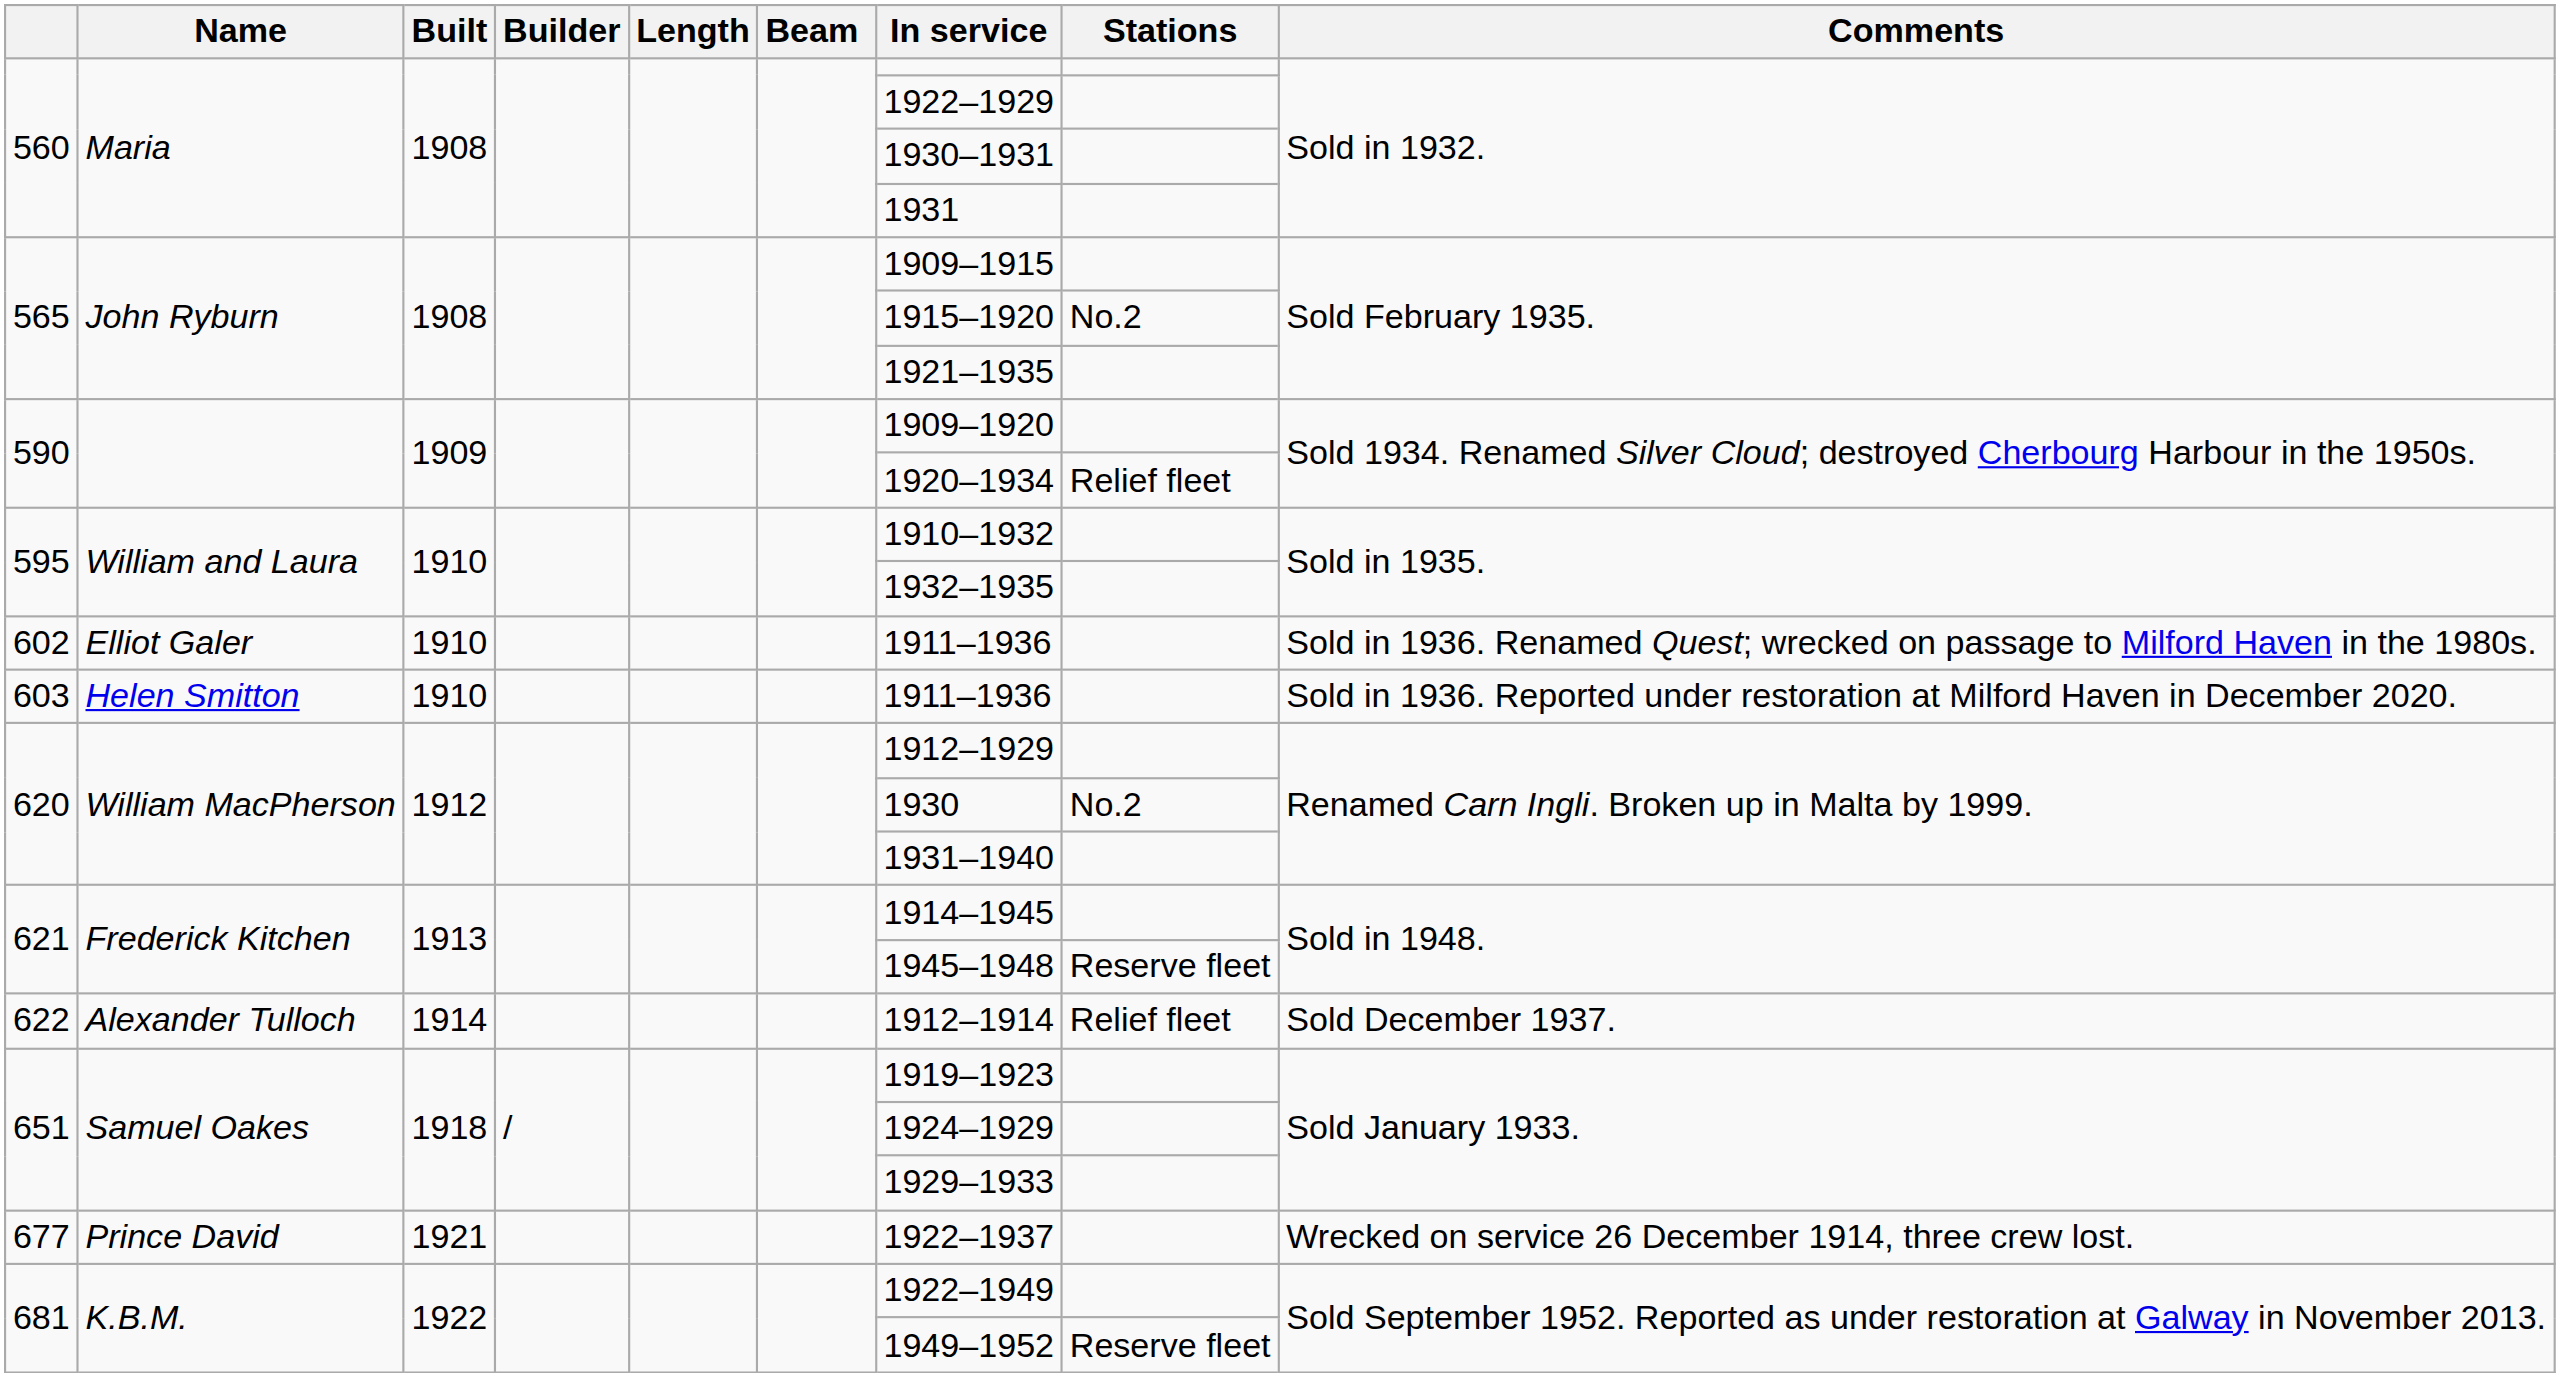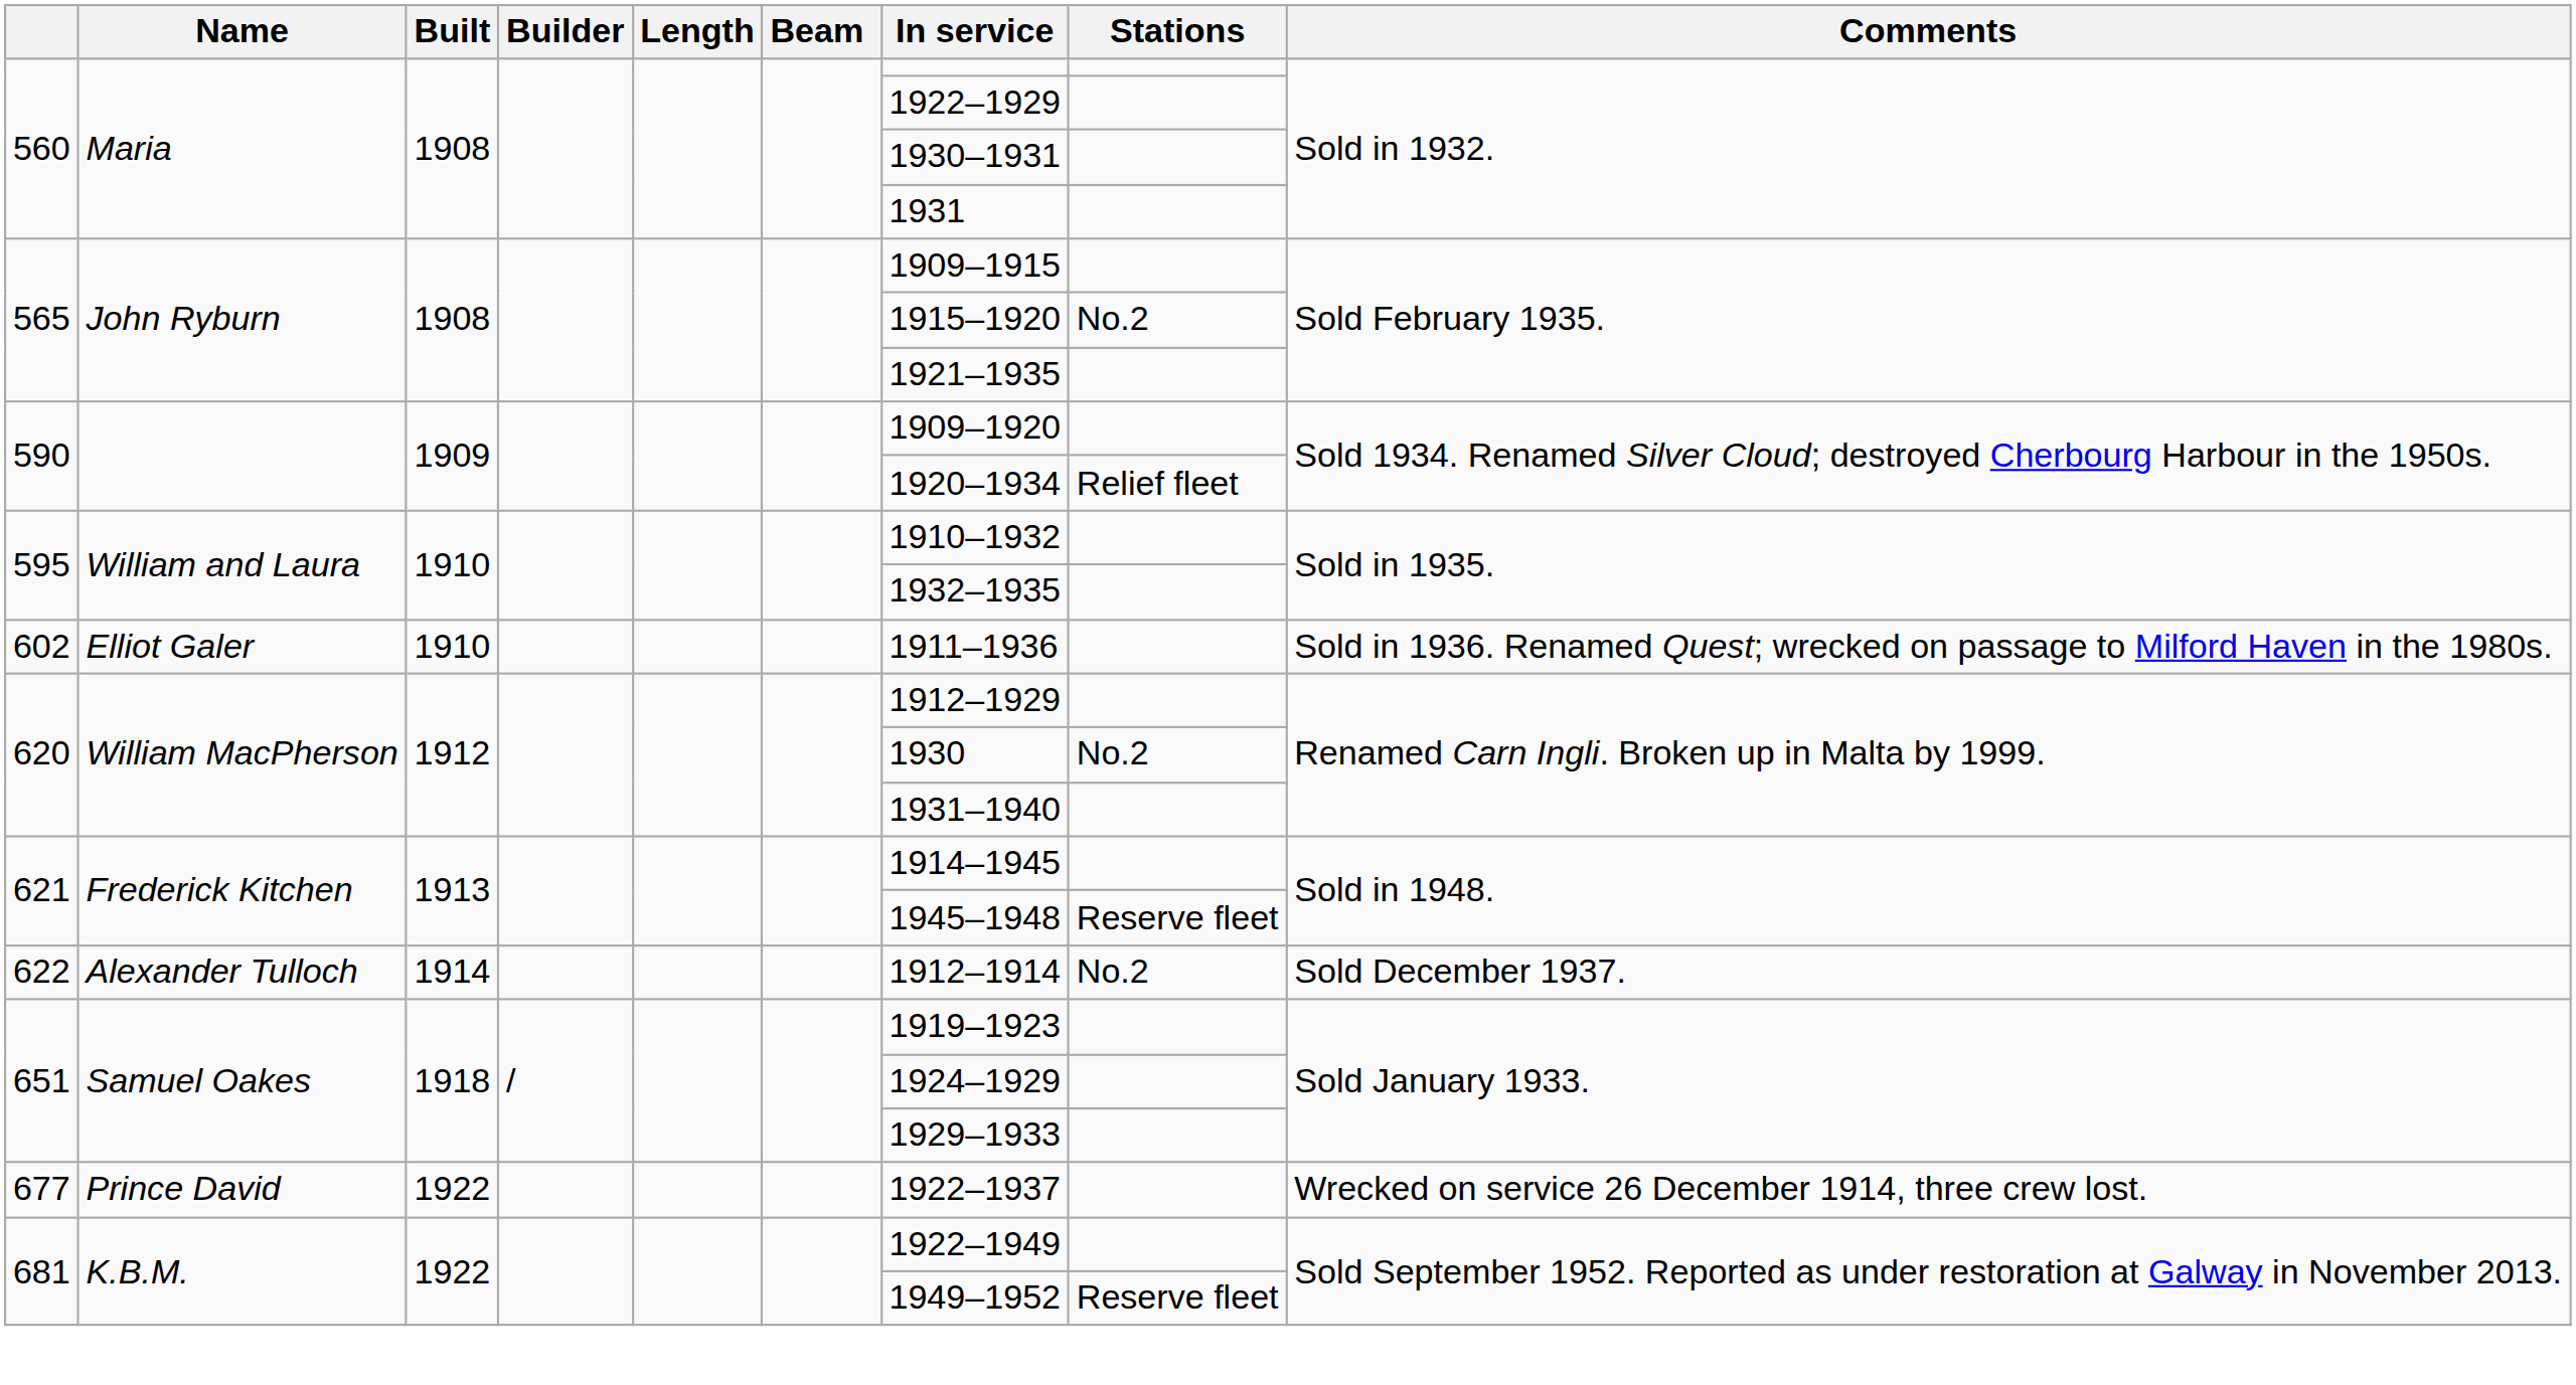 <table class="wikitable sortable">
 <tr>
 <th></th>
 <th>Name</th>
 <th>Built</th>
 <th>Builder</th>
 <th>Length</th>
 <th>Beam </th>
 <th>In service</th>
 <th>Stations</th>
 <th class=unsortable>Comments</th>
 </tr>
 <tr>
 <td rowspan="4">560</td>
 <td rowspan="4"><em>Maria</em></td>
 <td rowspan="4">1908</td>
 <td rowspan="4"></td>
 <td rowspan="4"></td>
 <td rowspan="4"></td>
 <td></td>
 <td></td>
 <td rowspan="4">Sold in 1932.</td>
 </tr>
 <tr>
 <td>1922–1929</td>
 <td></td>
 </tr>
 <tr>
 <td>1930–1931</td>
 <td></td>
 </tr>
 <tr>
 <td>1931</td>
 <td></td>
 </tr>
 <tr>
 <td rowspan="3">565</td>
 <td rowspan="3"><em>John Ryburn</em></td>
 <td rowspan="3">1908</td>
 <td rowspan="3"></td>
 <td rowspan="3"></td>
 <td rowspan="3"></td>
 <td>1909–1915</td>
 <td></td>
 <td rowspan="3">Sold February 1935.</td>
 </tr>
 <tr>
 <td>1915–1920</td>
 <td> No.2</td>
 </tr>
 <tr>
 <td>1921–1935</td>
 <td></td>
 </tr>
 <tr>
 <td rowspan="2">590</td>
 <td rowspan="2"></td>
 <td rowspan="2">1909</td>
 <td rowspan="2"></td>
 <td rowspan="2"></td>
 <td rowspan="2"></td>
 <td>1909–1920</td>
 <td></td>
 <td rowspan="2">Sold 1934. Renamed <em>Silver Cloud</em>; destroyed <a href='#'>Cherbourg</a> Harbour in the 1950s.</td>
 </tr>
 <tr>
 <td>1920–1934</td>
 <td>Relief fleet</td>
 </tr>
 <tr>
 <td rowspan="2">595</td>
 <td rowspan="2"><em>William and Laura</em></td>
 <td rowspan="2">1910</td>
 <td rowspan="2"></td>
 <td rowspan="2"></td>
 <td rowspan="2"></td>
 <td>1910–1932</td>
 <td></td>
 <td rowspan="2">Sold in 1935.</td>
 </tr>
 <tr>
 <td>1932–1935</td>
 <td></td>
 </tr>
 <tr>
 <td>602</td>
 <td><em>Elliot Galer</em></td>
 <td>1910</td>
 <td></td>
 <td></td>
 <td></td>
 <td>1911–1936</td>
 <td></td>
 <td>Sold in 1936. Renamed <em>Quest</em>; wrecked on passage to <a href='#'>Milford Haven</a> in the 1980s.</td>
 </tr>
 <tr>
-<td>603</td>
-<td><a href='#'><em>Helen Smitton</em></a></td>
-<td>1910</td>
-<td></td>
-<td></td>
-<td></td>
-<td>1911–1936</td>
-<td></td>
-<td>Sold in 1936. Reported under restoration at Milford Haven in December 2020.</td>
-</tr>
-<tr>
 <td rowspan="3">620</td>
 <td rowspan="3"><em>William MacPherson</em></td>
 <td rowspan="3">1912</td>
 <td rowspan="3"></td>
 <td rowspan="3"></td>
 <td rowspan="3"></td>
 <td>1912–1929</td>
 <td></td>
 <td rowspan="3"> Renamed <em>Carn Ingli</em>. Broken up in Malta by 1999.</td>
 </tr>
 <tr>
 <td>1930</td>
 <td> No.2</td>
 </tr>
 <tr>
 <td>1931–1940</td>
 <td></td>
 </tr>
 <tr>
 <td rowspan="2">621</td>
 <td rowspan="2"><em>Frederick Kitchen</em></td>
 <td rowspan="2">1913</td>
 <td rowspan="2"></td>
 <td rowspan="2"></td>
 <td rowspan="2"></td>
 <td>1914–1945</td>
 <td></td>
 <td rowspan="2">Sold in 1948.</td>
 </tr>
 <tr>
 <td>1945–1948</td>
 <td>Reserve fleet</td>
 </tr>
 <tr>
 <td>622</td>
 <td><em>Alexander Tulloch</em></td>
 <td>1914</td>
 <td></td>
 <td></td>
 <td></td>
 <td>1912–1914</td>
-<td>Relief fleet</td>
+<td> No.2</td>
 <td>Sold December 1937.</td>
 </tr>
 <tr>
 <td rowspan="3">651</td>
 <td rowspan="3"><em>Samuel Oakes</em></td>
 <td rowspan="3">1918</td>
 <td rowspan="3">/</td>
 <td rowspan="3"></td>
 <td rowspan="3"></td>
 <td>1919–1923</td>
 <td></td>
 <td rowspan="3">Sold January 1933.</td>
 </tr>
 <tr>
 <td>1924–1929</td>
 <td></td>
 </tr>
 <tr>
 <td>1929–1933</td>
 <td></td>
 </tr>
 <tr>
 <td>677</td>
 <td><em>Prince David</em></td>
-<td>1921</td>
+<td>1922</td>
 <td></td>
 <td></td>
 <td></td>
 <td>1922–1937</td>
 <td></td>
 <td>Wrecked on service 26 December 1914, three crew lost.</td>
 </tr>
 <tr>
 <td rowspan="2">681</td>
 <td rowspan="2"><em>K.B.M.</em></td>
 <td rowspan="2">1922</td>
 <td rowspan="2"></td>
 <td rowspan="2"></td>
 <td rowspan="2"></td>
 <td>1922–1949</td>
 <td></td>
 <td rowspan="2">Sold September 1952. Reported as under restoration at <a href='#'>Galway</a> in November 2013.</td>
 </tr>
 <tr>
 <td>1949–1952</td>
 <td>Reserve fleet</td>
 </tr>
 </table>
